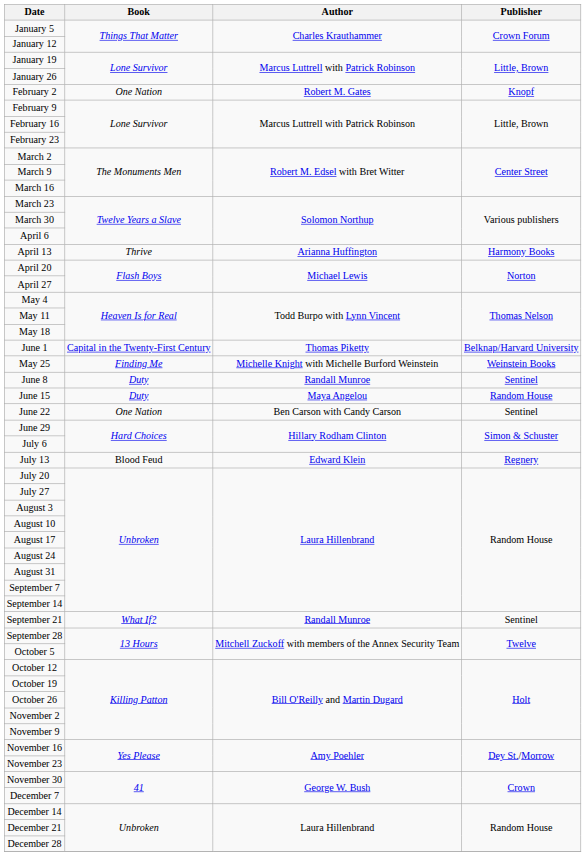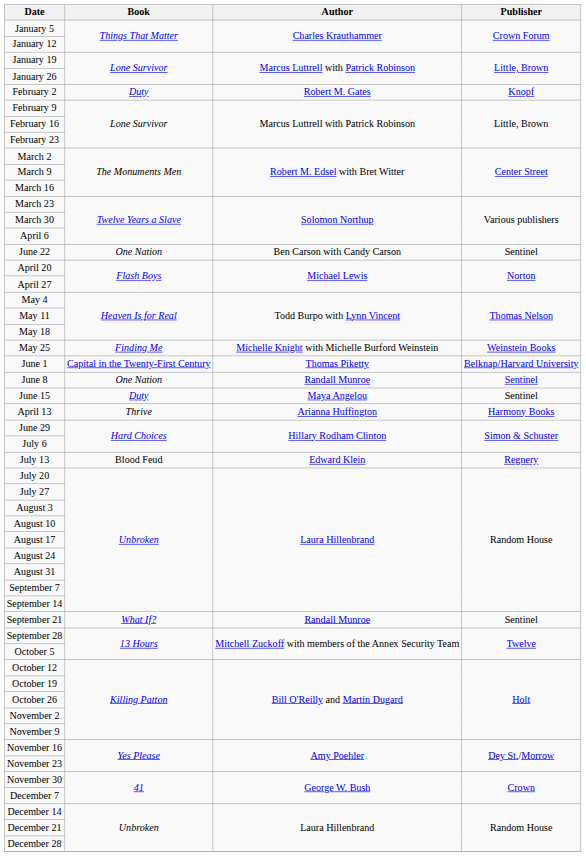 <table class="wikitable" style="text-align: center">
 <tr>
 <th>Date</th>
 <th>Book</th>
 <th>Author</th>
 <th>Publisher</th>
 </tr>
 <tr>
 <td>January 5</td>
 <td rowspan="2"><em><a href='#'>Things That Matter</a></em></td>
 <td rowspan="2"><a href='#'>Charles Krauthammer</a></td>
 <td rowspan="2"><a href='#'>Crown Forum</a></td>
 </tr>
 <tr>
 <td>January 12</td>
 </tr>
 <tr>
 <td>January 19</td>
 <td rowspan="2"><em><a href='#'>Lone Survivor</a></em></td>
 <td rowspan="2"><a href='#'>Marcus Luttrell</a> with <a href='#'>Patrick Robinson</a></td>
 <td rowspan="2"><a href='#'>Little, Brown</a></td>
 </tr>
 <tr>
 <td>January 26</td>
 </tr>
 <tr>
 <td>February 2</td>
-<td><em>One Nation</em></td>
+<td><em><a href='#'>Duty</a></em></td>
 <td><a href='#'>Robert M. Gates</a></td>
 <td><a href='#'>Knopf</a></td>
 </tr>
 <tr>
 <td>February 9</td>
 <td rowspan="3"><em>Lone Survivor</em></td>
 <td rowspan="3">Marcus Luttrell with Patrick Robinson</td>
 <td rowspan="3">Little, Brown</td>
 </tr>
 <tr>
 <td>February 16</td>
 </tr>
 <tr>
 <td>February 23</td>
 </tr>
 <tr>
 <td>March 2</td>
 <td rowspan="3"><em>The Monuments Men</em></td>
 <td rowspan="3"><a href='#'>Robert M. Edsel</a> with Bret Witter</td>
 <td rowspan="3"><a href='#'>Center Street</a></td>
 </tr>
 <tr>
 <td>March 9</td>
 </tr>
 <tr>
 <td>March 16</td>
 </tr>
 <tr>
 <td>March 23</td>
 <td rowspan="3"><em><a href='#'>Twelve Years a Slave</a></em></td>
 <td rowspan="3"><a href='#'>Solomon Northup</a></td>
 <td rowspan="3">Various publishers</td>
 </tr>
 <tr>
 <td>March 30</td>
 </tr>
 <tr>
 <td>April 6</td>
 </tr>
 <tr>
-<td>April 13</td>
-<td><em>Thrive</em></td>
-<td><a href='#'>Arianna Huffington</a></td>
-<td><a href='#'>Harmony Books</a></td>
+<td>June 22</td>
+<td><em>One Nation</em></td>
+<td>Ben Carson with Candy Carson</td>
+<td>Sentinel</td>
 </tr>
 <tr>
 <td>April 20</td>
 <td rowspan="2"><em><a href='#'>Flash Boys</a></em></td>
 <td rowspan="2"><a href='#'>Michael Lewis</a></td>
 <td rowspan="2"><a href='#'>Norton</a></td>
 </tr>
 <tr>
 <td>April 27</td>
 </tr>
 <tr>
 <td>May 4</td>
 <td rowspan="3"><em><a href='#'>Heaven Is for Real</a></em></td>
 <td rowspan="3">Todd Burpo with <a href='#'>Lynn Vincent</a></td>
 <td rowspan="3"><a href='#'>Thomas Nelson</a></td>
 </tr>
 <tr>
 <td>May 11</td>
 </tr>
 <tr>
 <td>May 18</td>
 </tr>
 <tr>
+<td>May 25</td>
+<td><em><a href='#'>Finding Me</a></em></td>
+<td><a href='#'>Michelle Knight</a> with Michelle Burford Weinstein</td>
+<td><a href='#'>Weinstein Books</a></td>
+</tr>
+<tr>
 <td>June 1</td>
 <td><a href='#'>Capital in the Twenty-First Century</a></td>
 <td><a href='#'>Thomas Piketty</a></td>
 <td><a href='#'>Belknap/Harvard University</a></td>
 </tr>
 <tr>
-<td>May 25</td>
-<td><em><a href='#'>Finding Me</a></em></td>
-<td><a href='#'>Michelle Knight</a> with Michelle Burford Weinstein</td>
-<td><a href='#'>Weinstein Books</a></td>
-</tr>
-<tr>
 <td>June 8</td>
-<td><em><a href='#'>Duty</a></em></td>
+<td><em>One Nation</em></td>
 <td><a href='#'>Randall Munroe</a></td>
 <td><a href='#'>Sentinel</a></td>
 </tr>
 <tr>
 <td>June 15</td>
 <td><em><a href='#'>Duty</a></em></td>
 <td><a href='#'>Maya Angelou</a></td>
-<td><a href='#'>Random House</a></td>
+<td>Sentinel</td>
 </tr>
 <tr>
-<td>June 22</td>
-<td><em>One Nation</em></td>
-<td>Ben Carson with Candy Carson</td>
-<td>Sentinel</td>
+<td>April 13</td>
+<td><em>Thrive</em></td>
+<td><a href='#'>Arianna Huffington</a></td>
+<td><a href='#'>Harmony Books</a></td>
 </tr>
 <tr>
 <td>June 29</td>
 <td rowspan="2"><em><a href='#'>Hard Choices</a></em></td>
 <td rowspan="2"><a href='#'>Hillary Rodham Clinton</a></td>
 <td rowspan="2"><a href='#'>Simon & Schuster</a></td>
 </tr>
 <tr>
 <td>July 6</td>
 </tr>
 <tr>
 <td>July 13</td>
 <td>Blood Feud</td>
 <td><a href='#'>Edward Klein</a></td>
 <td><a href='#'>Regnery</a></td>
 </tr>
 <tr>
 <td>July 20</td>
 <td rowspan="9"><em><a href='#'>Unbroken</a></em></td>
 <td rowspan="9"><a href='#'>Laura Hillenbrand</a></td>
 <td rowspan="9">Random House</td>
 </tr>
 <tr>
 <td>July 27</td>
 </tr>
 <tr>
 <td>August 3</td>
 </tr>
 <tr>
 <td>August 10</td>
 </tr>
 <tr>
 <td>August 17</td>
 </tr>
 <tr>
 <td>August 24</td>
 </tr>
 <tr>
 <td>August 31</td>
 </tr>
 <tr>
 <td>September 7</td>
 </tr>
 <tr>
 <td>September 14</td>
 </tr>
 <tr>
 <td>September 21</td>
 <td><em><a href='#'>What If?</a></em></td>
 <td><a href='#'>Randall Munroe</a></td>
 <td>Sentinel</td>
 </tr>
 <tr>
 <td>September 28</td>
 <td rowspan="2"><em><a href='#'>13 Hours</a></em></td>
 <td rowspan="2"><a href='#'>Mitchell Zuckoff</a> with members of the Annex Security Team</td>
 <td rowspan="2"><a href='#'>Twelve</a></td>
 </tr>
 <tr>
 <td>October 5</td>
 </tr>
 <tr>
 <td>October 12</td>
 <td rowspan="5"><em><a href='#'>Killing Patton</a></em></td>
 <td rowspan="5"><a href='#'>Bill O'Reilly</a> and <a href='#'>Martin Dugard</a></td>
 <td rowspan="5"><a href='#'>Holt</a></td>
 </tr>
 <tr>
 <td>October 19</td>
 </tr>
 <tr>
 <td>October 26</td>
 </tr>
 <tr>
 <td>November 2</td>
 </tr>
 <tr>
 <td>November 9</td>
 </tr>
 <tr>
 <td>November 16</td>
 <td rowspan="2"><em><a href='#'>Yes Please</a></em></td>
 <td rowspan="2"><a href='#'>Amy Poehler</a></td>
 <td rowspan="2"><a href='#'>Dey St.</a>/<a href='#'>Morrow</a></td>
 </tr>
 <tr>
 <td>November 23</td>
 </tr>
 <tr>
 <td>November 30</td>
 <td rowspan="2"><em><a href='#'>41</a></em></td>
 <td rowspan="2"><a href='#'>George W. Bush</a></td>
 <td rowspan="2"><a href='#'>Crown</a></td>
 </tr>
 <tr>
 <td>December 7</td>
 </tr>
 <tr>
 <td>December 14</td>
 <td rowspan="3"><em>Unbroken</em></td>
 <td rowspan="3">Laura Hillenbrand</td>
 <td rowspan="3">Random House</td>
 </tr>
 <tr>
 <td>December 21</td>
 </tr>
 <tr>
 <td>December 28</td>
 </tr>
 <tr>
 </tr>
 </table>
